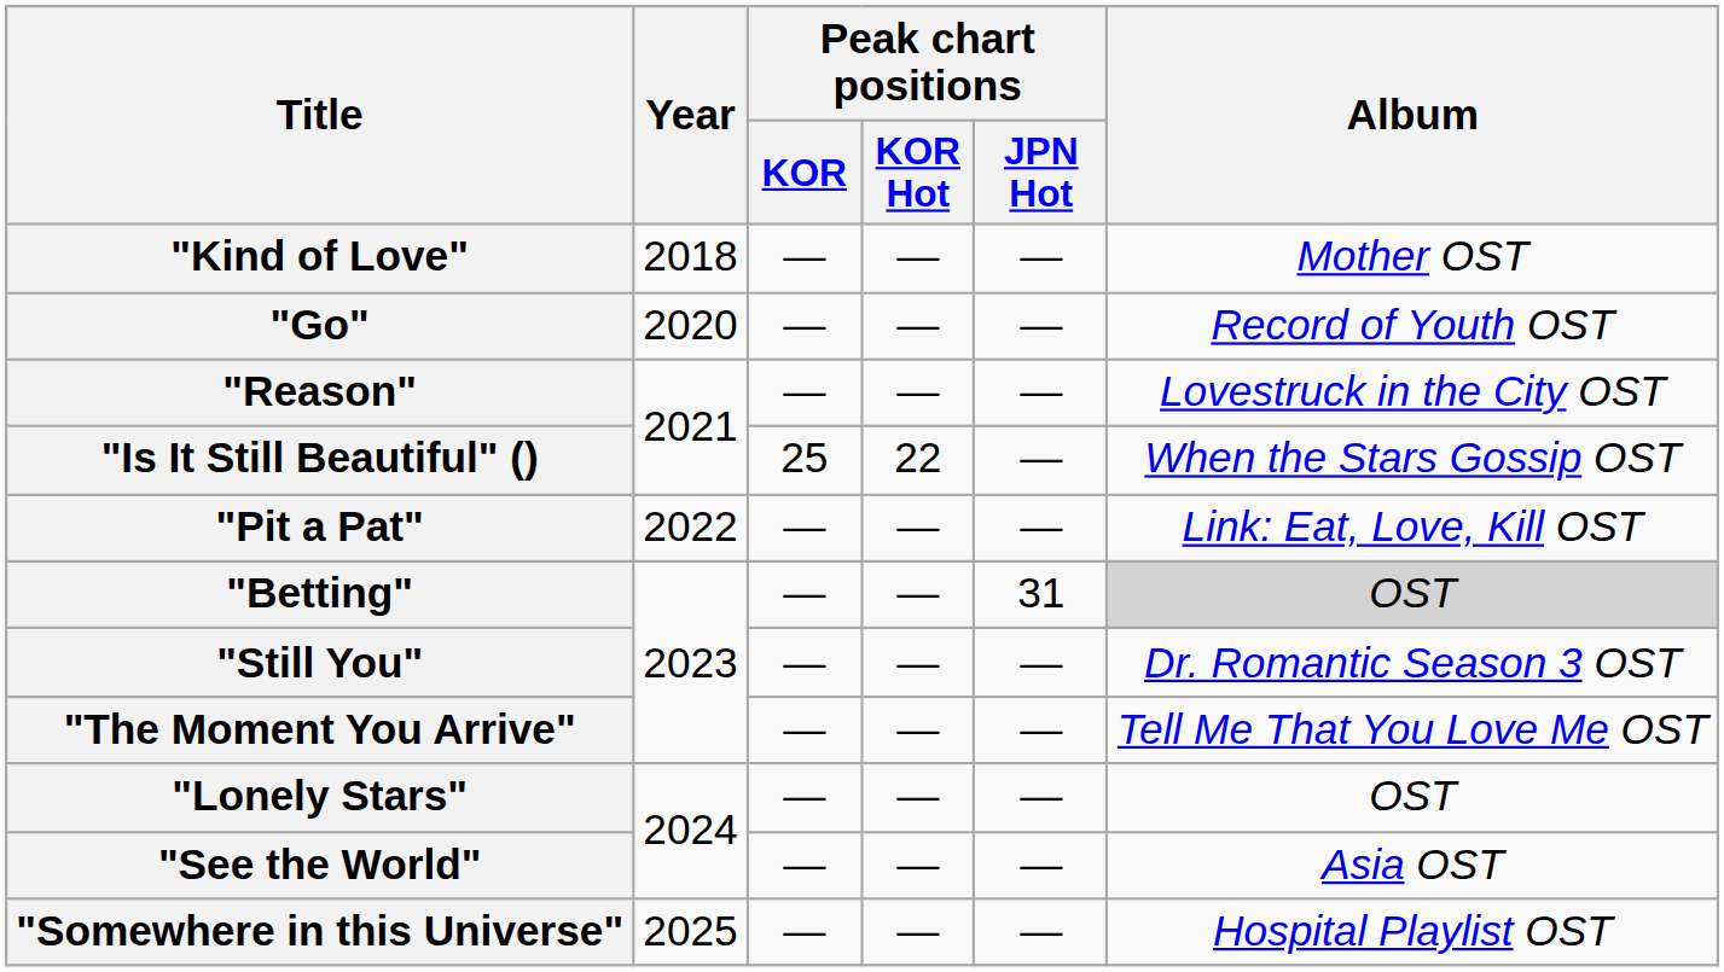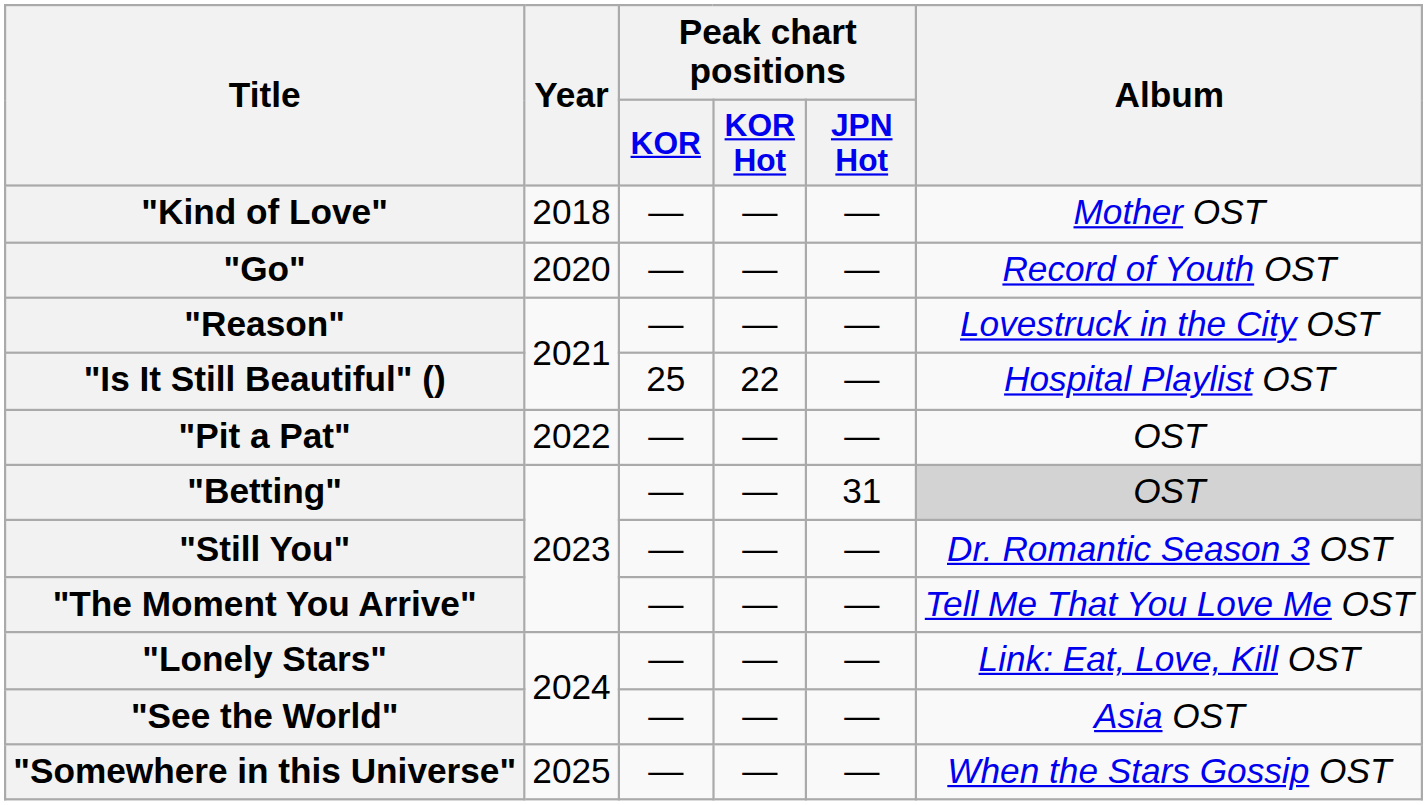 <table class="wikitable plainrowheaders" style="text-align:center">
 <tr>
 <th scope="col" rowspan="2">Title</th>
 <th scope="col" rowspan="2">Year</th>
 <th colspan="3" scope="col">Peak chart positions</th>
 <th scope="col" rowspan="2">Album</th>
 </tr>
 <tr>
 <th scope="col" colspan="1" style="width:2.5em;font-size:90%"><a href='#'>KOR</a><br></th>
 <th scope="col" style="width:2.5em;font-size:90%"><a href='#'>KOR Hot</a><br></th>
 <th scope="col" style="font-size:90%; width:3em"><a href='#'>JPN<br>Hot</a><br></th>
 </tr>
 <tr>
 <th scope="row">"Kind of Love"</th>
 <td>2018</td>
 <td>—</td>
 <td>—</td>
 <td>—</td>
 <td><em><a href='#'>Mother</a> OST</em></td>
 </tr>
 <tr>
 <th scope="row">"Go"</th>
 <td>2020</td>
 <td>—</td>
 <td>—</td>
 <td>—</td>
 <td><em><a href='#'>Record of Youth</a> OST</em></td>
 </tr>
 <tr>
 <th scope="row">"Reason"</th>
 <td rowspan="2">2021</td>
 <td>—</td>
 <td>—</td>
 <td>—</td>
 <td><em><a href='#'>Lovestruck in the City</a> OST</em></td>
 </tr>
 <tr>
 <th scope="row">"Is It Still Beautiful" ()<br></th>
 <td>25</td>
 <td>22</td>
 <td>—</td>
-<td><em><a href='#'>When the Stars Gossip</a> OST</em></td>
+<td><em> <a href='#'>Hospital Playlist</a> OST</em></td>
 </tr>
 <tr>
 <th scope="row">"Pit a Pat"</th>
 <td>2022</td>
 <td>—</td>
 <td>—</td>
 <td>—</td>
-<td><em><a href='#'>Link: Eat, Love, Kill</a> OST</em></td>
+<td><em> OST</em></td>
 </tr>
 <tr>
 <th scope="row">"Betting" <br></th>
 <td rowspan="3">2023</td>
 <td>—</td>
 <td>—</td>
 <td>31</td>
 <td style="background: lightgrey;"><em> OST</em></td>
 </tr>
 <tr>
 <th scope="row">"Still You"</th>
 <td>—</td>
 <td>—</td>
 <td>—</td>
 <td><em><a href='#'>Dr. Romantic Season 3</a> OST</em></td>
 </tr>
 <tr '>
 <th scope="row">"The Moment You Arrive"</th>
 <td>—</td>
 <td>—</td>
 <td>—</td>
 <td><em><a href='#'>Tell Me That You Love Me</a> OST</em></td>
 </tr>
 <tr>
 <th scope="row">"Lonely Stars"</th>
 <td rowspan="2">2024</td>
 <td>—</td>
 <td>—</td>
 <td>—</td>
-<td><em> OST</em></td>
+<td><em><a href='#'>Link: Eat, Love, Kill</a> OST</em></td>
 </tr>
 <tr>
 <th scope="row">"See the World"<br></th>
 <td>—</td>
 <td>—</td>
 <td>—</td>
 <td><em><a href='#'>Asia</a> OST</em></td>
 </tr>
 <tr>
 <th scope="row">"Somewhere in this Universe"</th>
 <td>2025</td>
 <td>—</td>
 <td>—</td>
 <td>—</td>
-<td><em> <a href='#'>Hospital Playlist</a> OST</em></td>
+<td><em><a href='#'>When the Stars Gossip</a> OST</em></td>
 </tr>
 </table>
